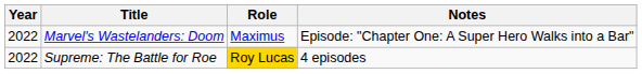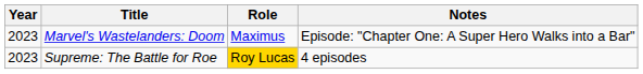 <table class="wikitable">
 <tr>
 <th>Year</th>
 <th>Title</th>
 <th>Role</th>
 <th>Notes</th>
 </tr>
 <tr>
-<td>2022</td>
+<td>2023</td>
 <td><em><a href='#'>Marvel's Wastelanders: Doom</a></em></td>
 <td><a href='#'>Maximus</a></td>
 <td>Episode: "Chapter One: A Super Hero Walks into a Bar"</td>
 </tr>
 <tr>
-<td>2022</td>
+<td>2023</td>
 <td><em>Supreme: The Battle for Roe</em></td>
 <td style="background: gold;">Roy Lucas</td>
 <td>4 episodes</td>
 </tr>
 </table>
